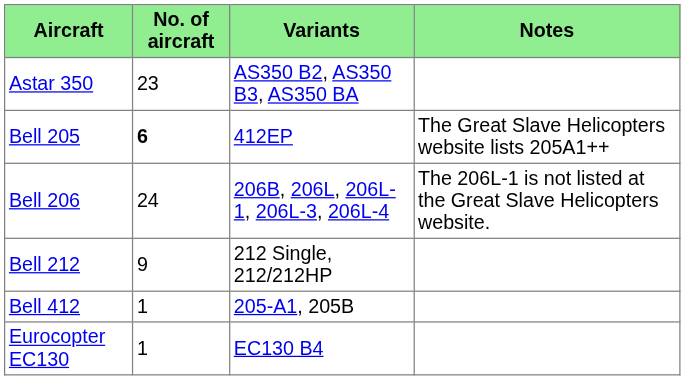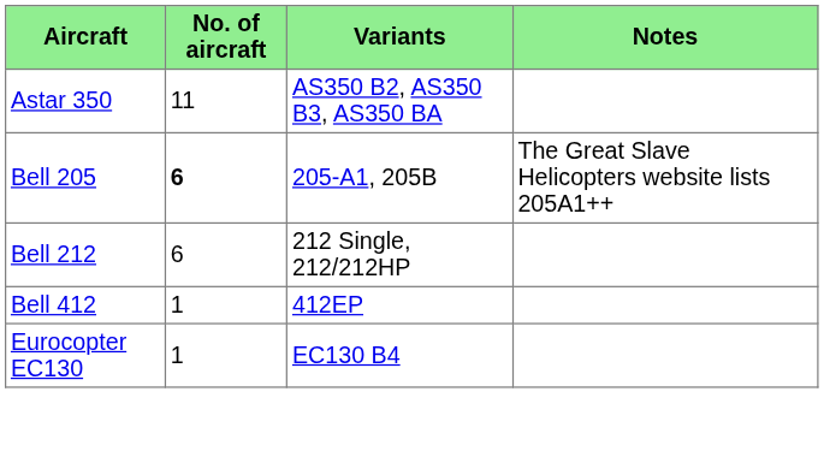 <table class="toccolours" border="1" cellpadding="3" style="border-collapse:collapse" width="550">
 <tr bgcolor=lightgreen>
 <th>Aircraft</th>
 <th>No. of aircraft</th>
 <th>Variants</th>
 <th>Notes</th>
 </tr>
 <tr>
 <td><a href='#'>Astar 350</a></td>
-<td>23</td>
+<td>11</td>
 <td><a href='#'>AS350 B2</a>, <a href='#'>AS350 B3</a>, <a href='#'>AS350 BA</a></td>
 <td></td>
 </tr>
 <tr>
 <td><a href='#'>Bell 205</a></td>
 <td><strong>6</strong></td>
-<td><a href='#'>412EP</a></td>
+<td><a href='#'>205-A1</a>, 205B</td>
 <td>The Great Slave Helicopters website lists 205A1++</td>
 </tr>
 <tr>
-<td><a href='#'>Bell 206</a></td>
-<td>24</td>
-<td><a href='#'>206B</a>, <a href='#'>206L</a>, <a href='#'>206L-1</a>, <a href='#'>206L-3</a>, <a href='#'>206L-4</a></td>
-<td>The 206L-1 is not listed at the Great Slave Helicopters website.</td>
-</tr>
-<tr>
 <td><a href='#'>Bell 212</a></td>
-<td>9</td>
+<td>6</td>
 <td>212 Single, 212/212HP</td>
 <td></td>
 </tr>
 <tr>
 <td><a href='#'>Bell 412</a></td>
 <td>1</td>
-<td><a href='#'>205-A1</a>, 205B</td>
+<td><a href='#'>412EP</a></td>
 <td></td>
 </tr>
 <tr>
 <td><a href='#'>Eurocopter EC130</a></td>
 <td>1</td>
 <td><a href='#'>EC130 B4</a></td>
 <td></td>
 </tr>
 </table>
